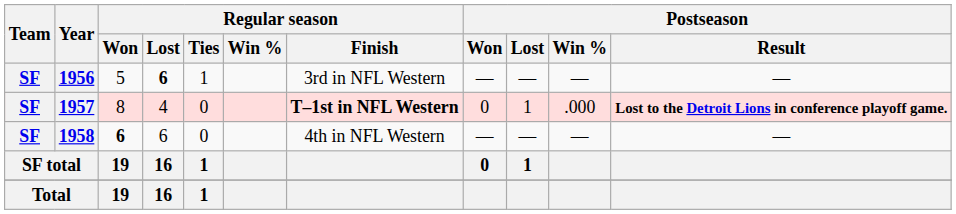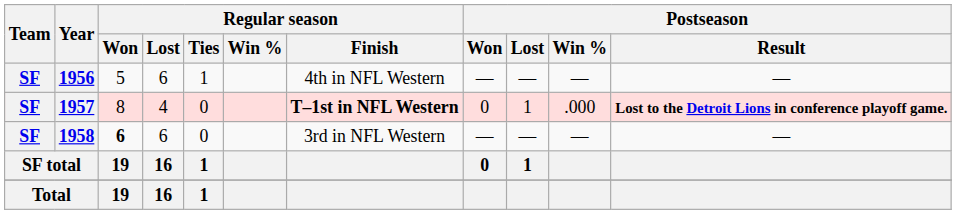 <table class="wikitable" style="font-size: 95%; text-align:center;">
 <tr>
 <th rowspan="2">Team</th>
 <th rowspan="2">Year</th>
 <th colspan="5">Regular season</th>
 <th colspan="4">Postseason</th>
 </tr>
 <tr>
 <th>Won</th>
 <th>Lost</th>
 <th>Ties</th>
 <th>Win %</th>
 <th>Finish</th>
 <th>Won</th>
 <th>Lost</th>
 <th>Win %</th>
 <th>Result</th>
 </tr>
 <tr>
 <th><a href='#'>SF</a></th>
 <th><a href='#'>1956</a></th>
 <td>5</td>
-<td><strong>6</strong></td>
+<td>6</td>
 <td>1</td>
 <td></td>
-<td>3rd in NFL Western</td>
+<td>4th in NFL Western</td>
 <td>—</td>
 <td>—</td>
 <td>—</td>
 <td>—</td>
 </tr>
 <tr style="background:#fdd">
 <th><a href='#'>SF</a></th>
 <th><a href='#'>1957</a></th>
 <td>8</td>
 <td>4</td>
 <td>0</td>
 <td></td>
 <td><strong>T–1st in NFL Western</strong></td>
 <td>0</td>
 <td>1</td>
 <td>.000</td>
 <td><small><strong>Lost to the <a href='#'>Detroit Lions</a> in conference playoff game.</strong></small></td>
 </tr>
 <tr>
 <th><a href='#'>SF</a></th>
 <th><a href='#'>1958</a></th>
 <td><strong>6</strong></td>
 <td>6</td>
 <td>0</td>
 <td></td>
-<td>4th in NFL Western</td>
+<td>3rd in NFL Western</td>
 <td>—</td>
 <td>—</td>
 <td>—</td>
 <td>—</td>
 </tr>
 <tr>
 <th colspan="2">SF total</th>
 <th>19</th>
 <th>16</th>
 <th>1</th>
 <th></th>
 <th></th>
 <th>0</th>
 <th>1</th>
 <th></th>
 <th></th>
 </tr>
 <tr>
 </tr>
 <tr>
 <th colspan="2">Total</th>
 <th>19</th>
 <th>16</th>
 <th>1</th>
 <th></th>
 <th></th>
 <th></th>
 <th></th>
 <th></th>
 <th></th>
 </tr>
 </table>
